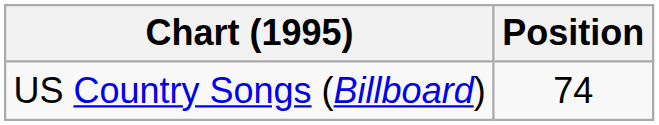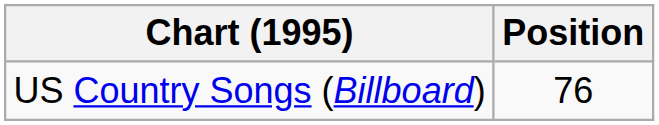 <table class="wikitable sortable">
 <tr>
 <th scope="col">Chart (1995)</th>
 <th scope="col">Position</th>
 </tr>
 <tr>
 <td>US <a href='#'>Country Songs</a> (<em><a href='#'>Billboard</a></em>)</td>
-<td align="center">74</td>
+<td align="center">76</td>
 </tr>
 </table>
